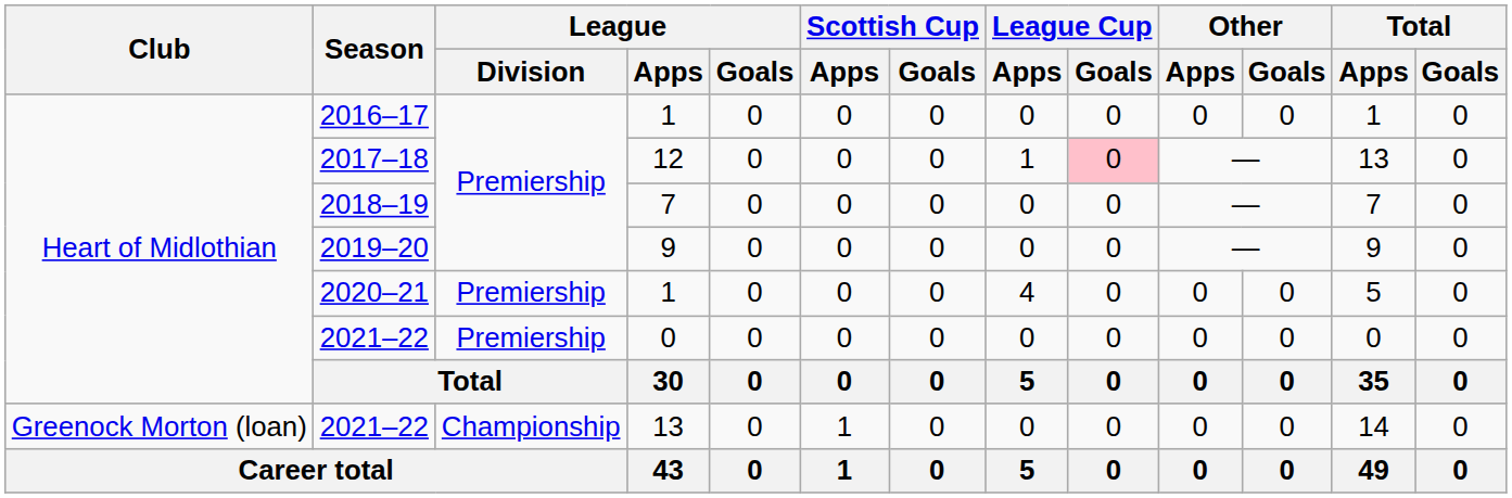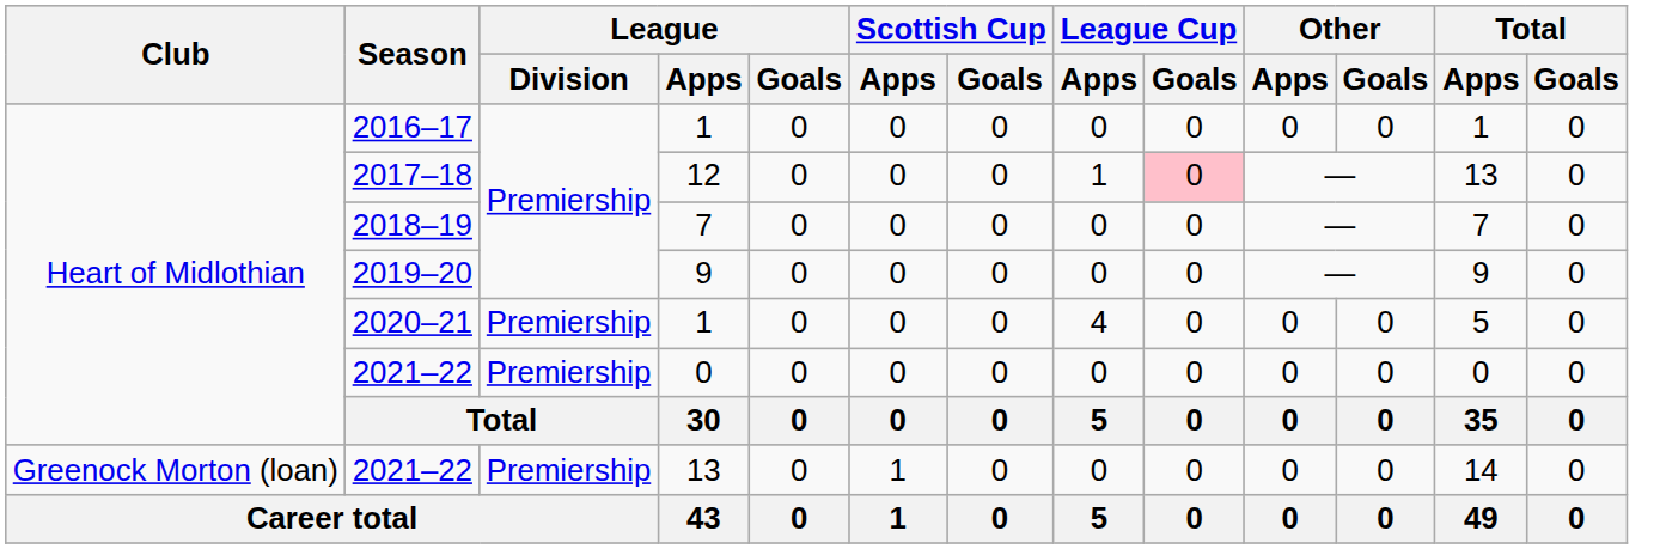 <table class="wikitable" style="text-align:center">
 <tr>
 <th rowspan="2">Club</th>
 <th rowspan="2">Season</th>
 <th colspan="3">League</th>
 <th colspan="2"><a href='#'>Scottish Cup</a></th>
 <th colspan="2"><a href='#'>League Cup</a></th>
 <th colspan="2">Other</th>
 <th colspan="2">Total</th>
 </tr>
 <tr>
 <th>Division</th>
 <th>Apps</th>
 <th>Goals</th>
 <th>Apps</th>
 <th>Goals</th>
 <th>Apps</th>
 <th>Goals</th>
 <th>Apps</th>
 <th>Goals</th>
 <th>Apps</th>
 <th>Goals</th>
 </tr>
 <tr>
 <td rowspan="7"><a href='#'>Heart of Midlothian</a></td>
 <td><a href='#'>2016–17</a></td>
 <td rowspan="4"><a href='#'>Premiership</a></td>
 <td>1</td>
 <td>0</td>
 <td>0</td>
 <td>0</td>
 <td>0</td>
 <td>0</td>
 <td>0</td>
 <td>0</td>
 <td>1</td>
 <td>0</td>
 </tr>
 <tr>
 <td><a href='#'>2017–18</a></td>
 <td>12</td>
 <td>0</td>
 <td>0</td>
 <td>0</td>
 <td>1</td>
 <td style="background: pink;">0</td>
 <td colspan="2">—</td>
 <td>13</td>
 <td>0</td>
 </tr>
 <tr>
 <td><a href='#'>2018–19</a></td>
 <td>7</td>
 <td>0</td>
 <td>0</td>
 <td>0</td>
 <td>0</td>
 <td>0</td>
 <td colspan="2">—</td>
 <td>7</td>
 <td>0</td>
 </tr>
 <tr>
 <td><a href='#'>2019–20</a></td>
 <td>9</td>
 <td>0</td>
 <td>0</td>
 <td>0</td>
 <td>0</td>
 <td>0</td>
 <td colspan="2">—</td>
 <td>9</td>
 <td>0</td>
 </tr>
 <tr>
 <td><a href='#'>2020–21</a></td>
 <td><a href='#'>Premiership</a></td>
 <td>1</td>
 <td>0</td>
 <td>0</td>
 <td>0</td>
 <td>4</td>
 <td>0</td>
 <td>0</td>
 <td>0</td>
 <td>5</td>
 <td>0</td>
 </tr>
 <tr>
 <td><a href='#'>2021–22</a></td>
 <td><a href='#'>Premiership</a></td>
 <td>0</td>
 <td>0</td>
 <td>0</td>
 <td>0</td>
 <td>0</td>
 <td>0</td>
 <td>0</td>
 <td>0</td>
 <td>0</td>
 <td>0</td>
 </tr>
 <tr>
 <th colspan="2">Total</th>
 <th>30</th>
 <th>0</th>
 <th>0</th>
 <th>0</th>
 <th>5</th>
 <th>0</th>
 <th>0</th>
 <th>0</th>
 <th>35</th>
 <th>0</th>
 </tr>
 <tr>
 <td><a href='#'>Greenock Morton</a> (loan)</td>
 <td><a href='#'>2021–22</a></td>
-<td><a href='#'>Championship</a></td>
+<td><a href='#'>Premiership</a></td>
 <td>13</td>
 <td>0</td>
 <td>1</td>
 <td>0</td>
 <td>0</td>
 <td>0</td>
 <td>0</td>
 <td>0</td>
 <td>14</td>
 <td>0</td>
 </tr>
 <tr>
 <th colspan="3">Career total</th>
 <th>43</th>
 <th>0</th>
 <th>1</th>
 <th>0</th>
 <th>5</th>
 <th>0</th>
 <th>0</th>
 <th>0</th>
 <th>49</th>
 <th>0</th>
 </tr>
 </table>
